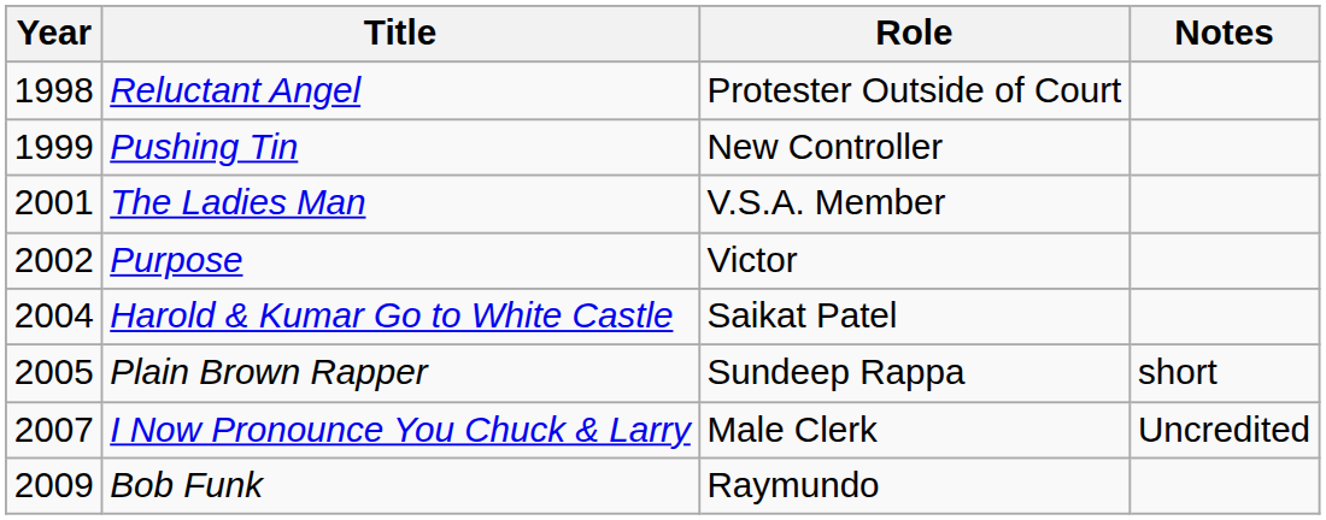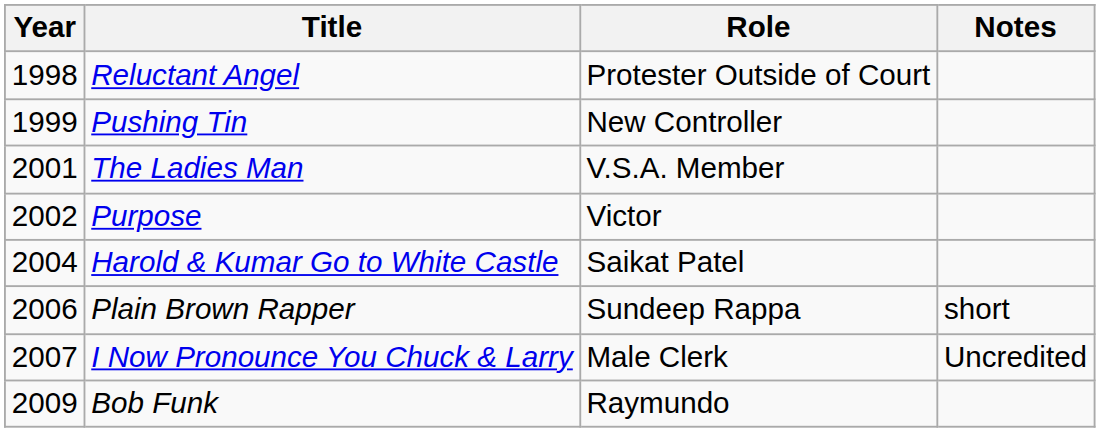 <table class="wikitable sortable">
 <tr>
 <th>Year</th>
 <th>Title</th>
 <th>Role</th>
 <th class="unsortable">Notes</th>
 </tr>
 <tr>
 <td>1998</td>
 <td><em><a href='#'>Reluctant Angel</a></em></td>
 <td>Protester Outside of Court</td>
 <td></td>
 </tr>
 <tr>
 <td>1999</td>
 <td><em><a href='#'>Pushing Tin</a></em></td>
 <td>New Controller</td>
 <td></td>
 </tr>
 <tr>
 <td>2001</td>
 <td data-sort-value="Ladies Man, The"><em><a href='#'>The Ladies Man</a></em></td>
 <td>V.S.A. Member</td>
 <td></td>
 </tr>
 <tr>
 <td>2002</td>
 <td><em><a href='#'>Purpose</a></em></td>
 <td>Victor</td>
 <td></td>
 </tr>
 <tr>
 <td>2004</td>
 <td><em><a href='#'>Harold & Kumar Go to White Castle</a></em></td>
 <td>Saikat Patel</td>
 <td></td>
 </tr>
 <tr>
-<td>2005</td>
+<td>2006</td>
 <td><em>Plain Brown Rapper</em></td>
 <td>Sundeep Rappa</td>
 <td>short</td>
 </tr>
 <tr>
 <td>2007</td>
 <td><em><a href='#'>I Now Pronounce You Chuck & Larry</a></em></td>
 <td>Male Clerk</td>
 <td>Uncredited</td>
 </tr>
 <tr>
 <td>2009</td>
 <td><em>Bob Funk</em></td>
 <td>Raymundo</td>
 <td></td>
 </tr>
 </table>
